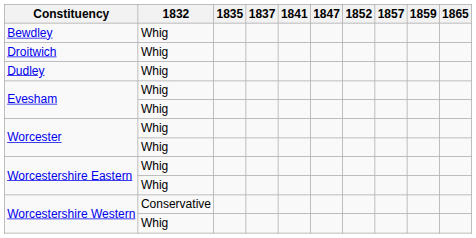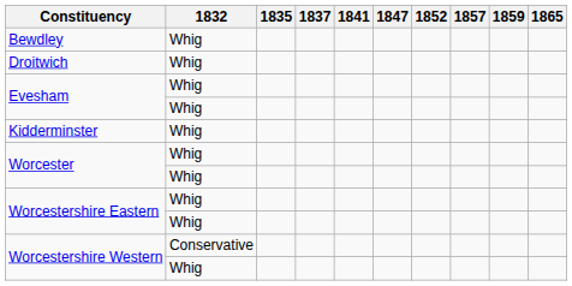 <table class=wikitable sortable>
 <tr>
 <th>Constituency</th>
 <th>1832</th>
 <th>1835</th>
 <th>1837</th>
 <th>1841</th>
 <th>1847</th>
 <th>1852</th>
 <th>1857</th>
 <th>1859</th>
 <th>1865</th>
 </tr>
 <tr>
 <td><a href='#'>Bewdley</a></td>
 <td bgcolor=>Whig</td>
 <td></td>
 <td></td>
 <td></td>
 <td></td>
 <td></td>
 <td></td>
 <td></td>
 <td></td>
 </tr>
 <tr>
 <td><a href='#'>Droitwich</a></td>
 <td bgcolor=>Whig</td>
 <td></td>
 <td></td>
 <td></td>
 <td></td>
 <td></td>
 <td></td>
 <td></td>
 <td></td>
 </tr>
 <tr>
-<td><a href='#'>Dudley</a></td>
-<td bgcolor=>Whig</td>
-<td></td>
-<td></td>
-<td></td>
-<td></td>
-<td></td>
-<td></td>
-<td></td>
-<td></td>
-</tr>
-<tr>
 <td rowspan=2><a href='#'>Evesham</a></td>
 <td bgcolor=>Whig</td>
 <td></td>
 <td></td>
 <td></td>
 <td></td>
 <td></td>
 <td></td>
 <td></td>
 <td></td>
 </tr>
 <tr>
+<td bgcolor=>Whig</td>
+<td></td>
+<td></td>
+<td></td>
+<td></td>
+<td></td>
+<td></td>
+<td></td>
+<td></td>
+</tr>
+<tr>
+<td><a href='#'>Kidderminster</a></td>
 <td bgcolor=>Whig</td>
 <td></td>
 <td></td>
 <td></td>
 <td></td>
 <td></td>
 <td></td>
 <td></td>
 <td></td>
 </tr>
 <tr>
 <td rowspan=2><a href='#'>Worcester</a></td>
 <td bgcolor=>Whig</td>
 <td></td>
 <td></td>
 <td></td>
 <td></td>
 <td></td>
 <td></td>
 <td></td>
 <td></td>
 </tr>
 <tr>
 <td bgcolor=>Whig</td>
 <td></td>
 <td></td>
 <td></td>
 <td></td>
 <td></td>
 <td></td>
 <td></td>
 <td></td>
 </tr>
 <tr>
 <td rowspan=2><a href='#'>Worcestershire Eastern</a></td>
 <td bgcolor=>Whig</td>
 <td></td>
 <td></td>
 <td></td>
 <td></td>
 <td></td>
 <td></td>
 <td></td>
 <td></td>
 </tr>
 <tr>
 <td bgcolor=>Whig</td>
 <td></td>
 <td></td>
 <td></td>
 <td></td>
 <td></td>
 <td></td>
 <td></td>
 <td></td>
 </tr>
 <tr>
 <td rowspan=2><a href='#'>Worcestershire Western</a></td>
 <td bgcolor=>Conservative</td>
 <td></td>
 <td></td>
 <td></td>
 <td></td>
 <td></td>
 <td></td>
 <td></td>
 <td></td>
 </tr>
 <tr>
 <td bgcolor=>Whig</td>
 <td></td>
 <td></td>
 <td></td>
 <td></td>
 <td></td>
 <td></td>
 <td></td>
 <td></td>
 </tr>
 </table>
